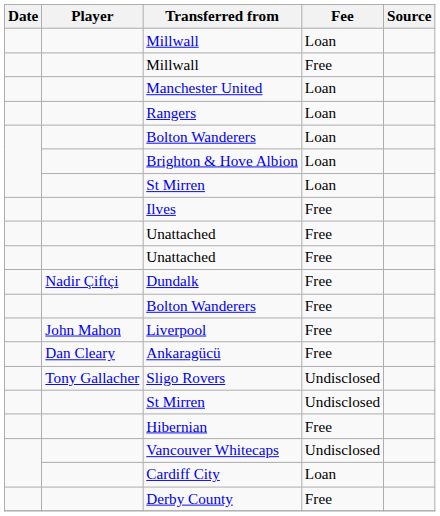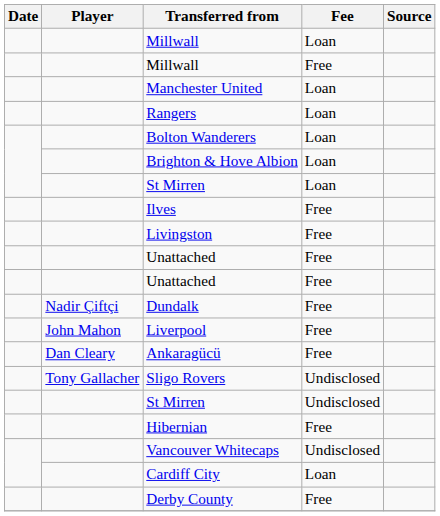 <table class="wikitable plainrowheaders sortable">
 <tr>
 <th scope=col>Date</th>
 <th scope=col>Player</th>
 <th>Transferred from</th>
 <th !scope=col; style="width: 65px;">Fee</th>
 <th scope=col>Source</th>
 </tr>
 <tr>
 <td></td>
 <td> </td>
 <td> <a href='#'>Millwall</a></td>
 <td>Loan</td>
 <td></td>
 </tr>
 <tr>
 <td></td>
 <td> </td>
 <td> Millwall</td>
 <td>Free</td>
 <td></td>
 </tr>
 <tr>
 <td></td>
 <td> </td>
 <td> <a href='#'>Manchester United</a></td>
 <td>Loan</td>
 <td></td>
 </tr>
 <tr>
 <td></td>
 <td> </td>
 <td> <a href='#'>Rangers</a></td>
 <td>Loan</td>
 <td></td>
 </tr>
 <tr>
 <td rowspan="3"></td>
 <td> </td>
 <td> <a href='#'>Bolton Wanderers</a></td>
 <td>Loan</td>
 <td></td>
 </tr>
 <tr>
 <td> </td>
 <td> <a href='#'>Brighton & Hove Albion</a></td>
 <td>Loan</td>
 <td></td>
 </tr>
 <tr>
 <td> </td>
 <td> <a href='#'>St Mirren</a></td>
 <td>Loan</td>
 <td></td>
 </tr>
 <tr>
 <td></td>
 <td> </td>
 <td> <a href='#'>Ilves</a></td>
 <td>Free</td>
 <td></td>
 </tr>
 <tr>
 <td></td>
 <td> </td>
+<td> <a href='#'>Livingston</a></td>
+<td>Free</td>
+<td></td>
+</tr>
+<tr>
+<td></td>
+<td> </td>
 <td>Unattached</td>
 <td>Free</td>
 <td></td>
 </tr>
 <tr>
 <td></td>
 <td> </td>
 <td>Unattached</td>
 <td>Free</td>
 <td></td>
 </tr>
 <tr>
 <td></td>
 <td> <a href='#'>Nadir Çiftçi</a></td>
 <td> <a href='#'>Dundalk</a></td>
-<td>Free</td>
-<td></td>
-</tr>
-<tr>
-<td></td>
-<td> </td>
-<td> <a href='#'>Bolton Wanderers</a></td>
 <td>Free</td>
 <td></td>
 </tr>
 <tr>
 <td></td>
 <td> <a href='#'>John Mahon</a></td>
 <td> <a href='#'>Liverpool</a></td>
 <td>Free</td>
 <td></td>
 </tr>
 <tr>
 <td></td>
 <td> <a href='#'>Dan Cleary</a></td>
 <td> <a href='#'>Ankaragücü</a></td>
 <td>Free</td>
 <td></td>
 </tr>
 <tr>
 <td></td>
 <td> <a href='#'>Tony Gallacher</a></td>
 <td> <a href='#'>Sligo Rovers</a></td>
 <td>Undisclosed</td>
 <td></td>
 </tr>
 <tr>
 <td></td>
 <td> </td>
 <td> <a href='#'>St Mirren</a></td>
 <td>Undisclosed</td>
 <td></td>
 </tr>
 <tr>
 <td></td>
 <td> </td>
 <td> <a href='#'>Hibernian</a></td>
 <td>Free</td>
 <td></td>
 </tr>
 <tr>
 <td rowspan="2"></td>
 <td> </td>
 <td> <a href='#'>Vancouver Whitecaps</a></td>
 <td>Undisclosed</td>
 <td></td>
 </tr>
 <tr>
 <td> </td>
 <td> <a href='#'>Cardiff City</a></td>
 <td>Loan</td>
 <td></td>
 </tr>
 <tr>
 <td></td>
 <td> </td>
 <td> <a href='#'>Derby County</a></td>
 <td>Free</td>
 <td></td>
 </tr>
 <tr>
 </tr>
 </table>
